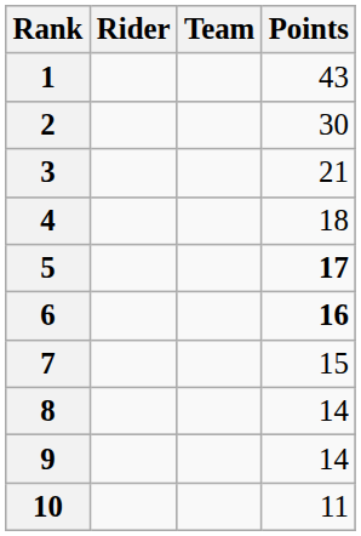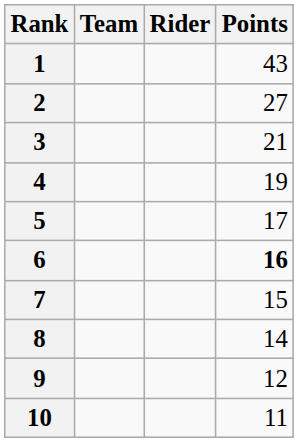 <table class="wikitable" margin-bottom:0;">
 <tr>
 <th scope="col">Rank</th>
+<th scope="col">Team</th>
 <th scope="col">Rider</th>
-<th scope="col">Team</th>
 <th scope="col">Points</th>
 </tr>
 <tr>
 <th scope="row">1</th>
+<td></td>
 <td> </td>
-<td></td>
 <td align="right">43</td>
 </tr>
 <tr>
 <th scope="row">2</th>
 <td></td>
 <td></td>
-<td align="right">30</td>
+<td align="right">27</td>
 </tr>
 <tr>
 <th scope="row">3</th>
 <td></td>
 <td></td>
 <td align="right">21</td>
 </tr>
 <tr>
 <th scope="row">4</th>
 <td></td>
 <td></td>
-<td align="right">18</td>
+<td align="right">19</td>
 </tr>
 <tr>
 <th scope="row">5</th>
 <td></td>
 <td></td>
-<td align="right"><strong>17</strong></td>
+<td align="right">17</td>
 </tr>
 <tr>
 <th scope="row">6</th>
+<td></td>
 <td> </td>
-<td></td>
 <td align="right"><strong>16</strong></td>
 </tr>
 <tr>
 <th scope="row">7</th>
 <td></td>
 <td></td>
 <td align="right">15</td>
 </tr>
 <tr>
 <th scope="row">8</th>
 <td></td>
 <td></td>
 <td align="right">14</td>
 </tr>
 <tr>
 <th scope="row">9</th>
 <td></td>
 <td></td>
-<td align="right">14</td>
+<td align="right">12</td>
 </tr>
 <tr>
 <th scope="row">10</th>
 <td></td>
 <td></td>
 <td align="right">11</td>
 </tr>
 </table>
